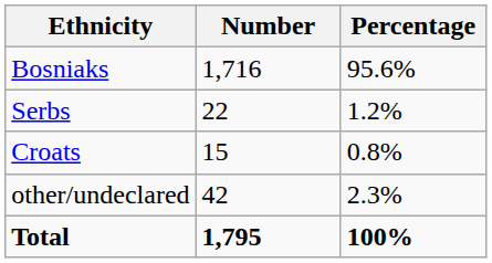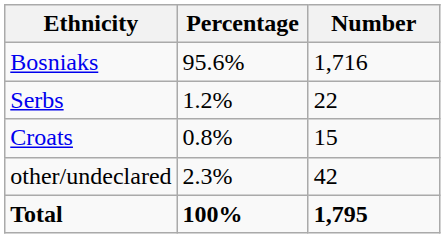 <table class="wikitable">
 <tr>
 <th width="100px">Ethnicity</th>
+<th width="80px">Percentage</th>
 <th width="80px">Number</th>
-<th width="80px">Percentage</th>
 </tr>
 <tr>
 <td><a href='#'>Bosniaks</a></td>
+<td>95.6%</td>
 <td>1,716</td>
-<td>95.6%</td>
 </tr>
 <tr>
 <td><a href='#'>Serbs</a></td>
+<td>1.2%</td>
 <td>22</td>
-<td>1.2%</td>
 </tr>
 <tr>
 <td><a href='#'>Croats</a></td>
+<td>0.8%</td>
 <td>15</td>
-<td>0.8%</td>
 </tr>
 <tr>
 <td>other/undeclared</td>
+<td>2.3%</td>
 <td>42</td>
-<td>2.3%</td>
 </tr>
 <tr>
 <td><strong>Total</strong></td>
+<td><strong>100%</strong></td>
 <td><strong>1,795</strong></td>
-<td><strong>100%</strong></td>
 </tr>
 </table>
